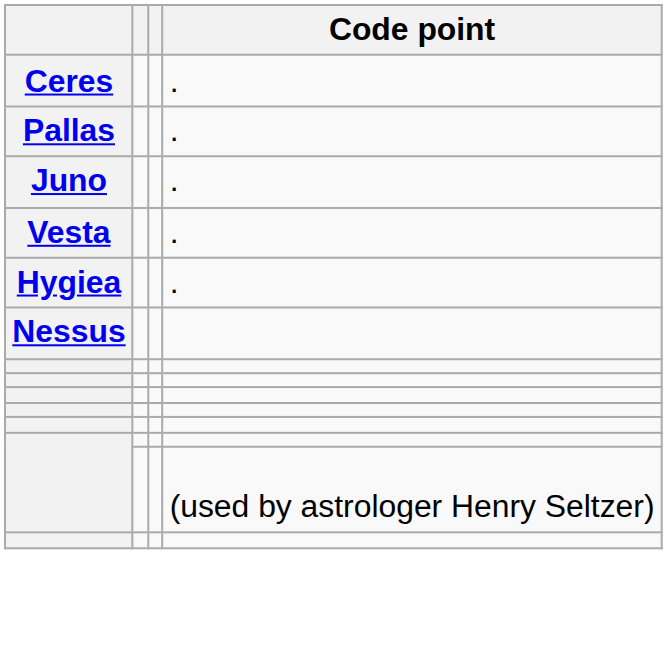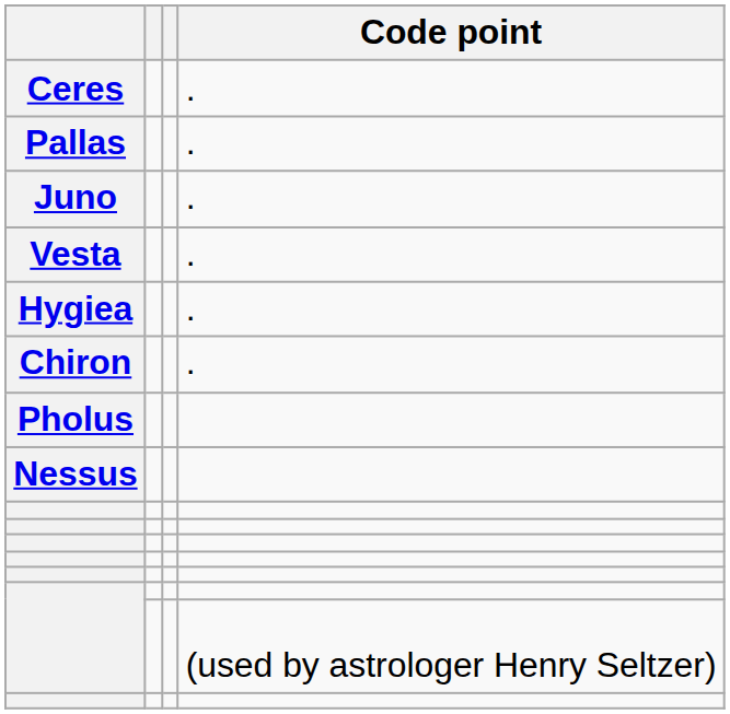 <table class="wikitable">
 <tr>
 <th></th>
 <th></th>
 <th></th>
 <th>Code point</th>
 </tr>
 <tr id="Ceres">
 <th><a href='#'>Ceres</a></th>
 <td></td>
 <td></td>
 <td>.</td>
 </tr>
 <tr>
 <th><a href='#'>Pallas</a></th>
 <td></td>
 <td></td>
 <td>.</td>
 </tr>
 <tr>
 <th><a href='#'>Juno</a></th>
 <td></td>
 <td></td>
 <td>.</td>
 </tr>
 <tr>
 <th><a href='#'>Vesta</a></th>
 <td></td>
 <td></td>
 <td>.</td>
 </tr>
 <tr>
 <th><a href='#'>Hygiea</a></th>
 <td></td>
 <td></td>
 <td>.</td>
+</tr>
+<tr>
+<th><a href='#'>Chiron</a></th>
+<td></td>
+<td></td>
+<td>.</td>
+</tr>
+<tr>
+<th><a href='#'>Pholus</a></th>
+<td></td>
+<td></td>
+<td></td>
 </tr>
 <tr>
 <th><a href='#'>Nessus</a></th>
 <td></td>
 <td></td>
 <td></td>
 </tr>
 <tr>
 <th></th>
 <td></td>
 <td></td>
 <td></td>
 </tr>
 <tr>
 <th></th>
 <td></td>
 <td></td>
 <td></td>
 </tr>
 <tr>
 <th></th>
 <td></td>
 <td></td>
 <td></td>
 </tr>
 <tr>
 <th></th>
 <td></td>
 <td></td>
 <td></td>
 </tr>
 <tr>
 <th></th>
 <td></td>
 <td></td>
 <td></td>
 </tr>
 <tr>
 <th rowspan=2></th>
 <td></td>
 <td></td>
 <td></td>
 </tr>
 <tr>
 <td></td>
 <td></td>
 <td><br>(used by astrologer Henry Seltzer)</td>
 </tr>
 <tr>
 <th></th>
 <td></td>
 <td></td>
 <td></td>
 </tr>
 </table>
